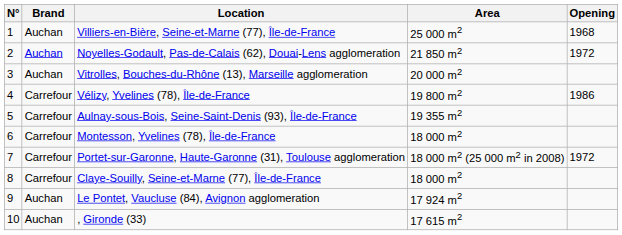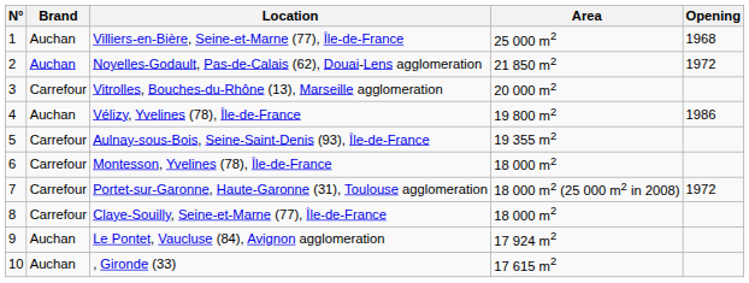 <table class="wikitable sortable">
 <tr>
 <th>N°</th>
 <th>Brand</th>
 <th>Location</th>
 <th>Area</th>
 <th>Opening</th>
 </tr>
 <tr>
 <td>1</td>
 <td>Auchan</td>
 <td><a href='#'>Villiers-en-Bière</a>, <a href='#'>Seine-et-Marne</a> (77), <a href='#'>Île-de-France</a></td>
 <td>25 000 m<sup>2</sup></td>
 <td>1968</td>
 </tr>
 <tr>
 <td>2</td>
 <td><a href='#'>Auchan</a></td>
 <td><a href='#'>Noyelles-Godault</a>, <a href='#'>Pas-de-Calais</a> (62), <a href='#'>Douai</a>-<a href='#'>Lens</a> agglomeration</td>
 <td>21 850 m<sup>2</sup></td>
 <td>1972</td>
 </tr>
 <tr>
 <td>3</td>
-<td>Auchan</td>
+<td>Carrefour</td>
 <td><a href='#'>Vitrolles</a>, <a href='#'>Bouches-du-Rhône</a> (13), <a href='#'>Marseille</a> agglomeration</td>
 <td>20 000 m<sup>2</sup></td>
 <td></td>
 </tr>
 <tr>
 <td>4</td>
-<td>Carrefour</td>
+<td>Auchan</td>
 <td><a href='#'>Vélizy</a>, <a href='#'>Yvelines</a> (78), <a href='#'>Île-de-France</a></td>
 <td>19 800 m<sup>2</sup></td>
 <td>1986</td>
 </tr>
 <tr>
 <td>5</td>
 <td>Carrefour</td>
 <td><a href='#'>Aulnay-sous-Bois</a>, <a href='#'>Seine-Saint-Denis</a> (93), <a href='#'>Île-de-France</a></td>
 <td>19 355 m<sup>2</sup></td>
 <td></td>
 </tr>
 <tr>
 <td>6</td>
 <td>Carrefour</td>
 <td><a href='#'>Montesson</a>, <a href='#'>Yvelines</a> (78), <a href='#'>Île-de-France</a></td>
 <td>18 000 m<sup>2</sup></td>
 <td></td>
 </tr>
 <tr>
 <td>7</td>
 <td>Carrefour</td>
 <td><a href='#'>Portet-sur-Garonne</a>, <a href='#'>Haute-Garonne</a> (31), <a href='#'>Toulouse</a> agglomeration</td>
 <td>18 000 m<sup>2</sup> (25 000 m<sup>2</sup> in 2008)</td>
 <td>1972</td>
 </tr>
 <tr>
 <td>8</td>
 <td>Carrefour</td>
 <td><a href='#'>Claye-Souilly</a>, <a href='#'>Seine-et-Marne</a> (77), <a href='#'>Île-de-France</a></td>
 <td>18 000 m<sup>2</sup></td>
 <td></td>
 </tr>
 <tr>
 <td>9</td>
 <td>Auchan</td>
 <td><a href='#'>Le Pontet</a>, <a href='#'>Vaucluse</a> (84), <a href='#'>Avignon</a> agglomeration</td>
 <td>17 924 m<sup>2</sup></td>
 <td></td>
 </tr>
 <tr>
 <td>10</td>
 <td>Auchan</td>
 <td>, <a href='#'>Gironde</a> (33)</td>
 <td>17 615 m<sup>2</sup></td>
 <td></td>
 </tr>
 </table>
